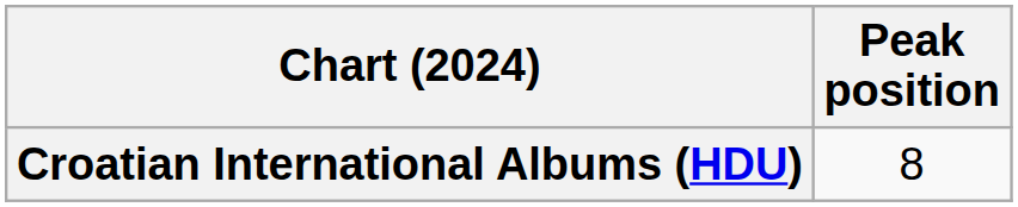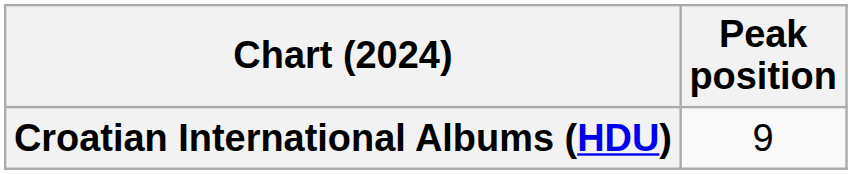 <table class="wikitable sortable plainrowheaders">
 <tr>
 <th>Chart (2024)</th>
 <th>Peak<br>position</th>
 </tr>
 <tr>
 <th scope="row">Croatian International Albums (<a href='#'>HDU</a>)</th>
-<td style="text-align:center;">8</td>
+<td style="text-align:center;">9</td>
 </tr>
 </table>
